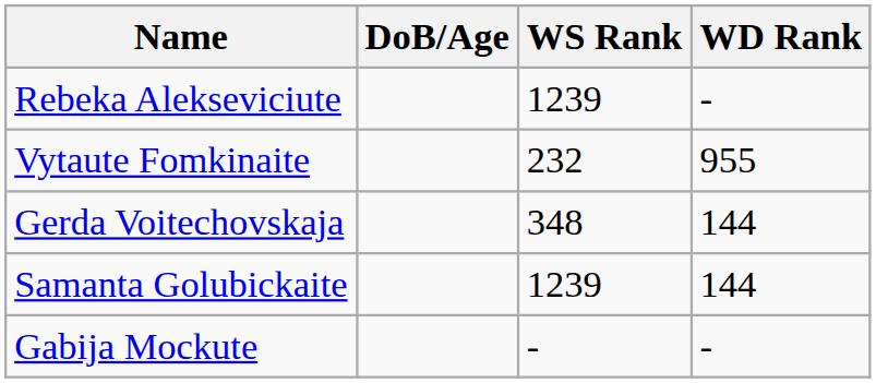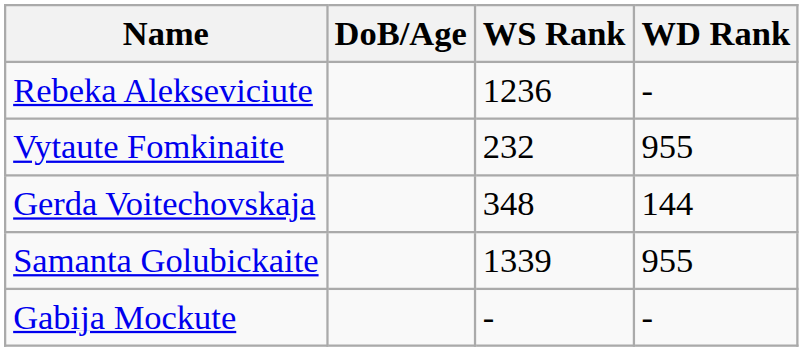 <table class="wikitable" style="text-align: left; font-size:95%;">
 <tr>
 <th>Name</th>
 <th>DoB/Age</th>
 <th>WS Rank</th>
 <th>WD Rank</th>
 </tr>
 <tr>
 <td><a href='#'>Rebeka Alekseviciute</a></td>
 <td></td>
-<td>1239</td>
+<td>1236</td>
 <td>-</td>
 </tr>
 <tr>
 <td><a href='#'>Vytaute Fomkinaite</a></td>
 <td></td>
 <td>232</td>
 <td>955</td>
 </tr>
 <tr>
 <td><a href='#'>Gerda Voitechovskaja</a></td>
 <td></td>
 <td>348</td>
 <td>144</td>
 </tr>
 <tr>
 <td><a href='#'>Samanta Golubickaite</a></td>
 <td></td>
-<td>1239</td>
-<td>144</td>
+<td>1339</td>
+<td>955</td>
 </tr>
 <tr>
 <td><a href='#'>Gabija Mockute</a></td>
 <td></td>
 <td>-</td>
 <td>-</td>
 </tr>
 </table>
